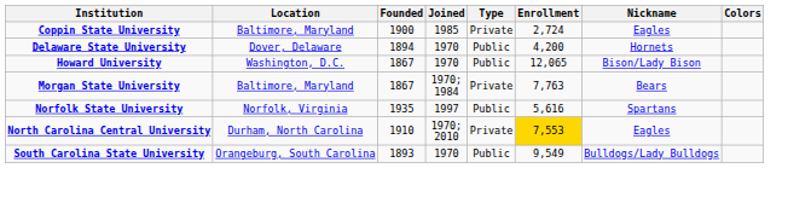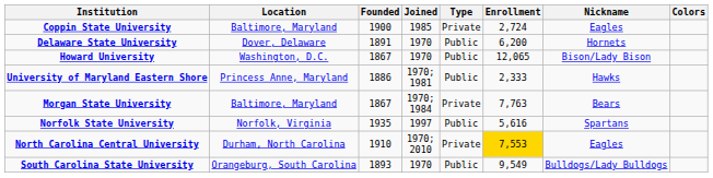 <table class="wikitable sortable" style="text-align: center;">
 <tr>
 <th>Institution</th>
 <th>Location</th>
 <th>Founded</th>
 <th>Joined</th>
 <th>Type</th>
 <th>Enrollment</th>
 <th>Nickname</th>
 <th class="unsortable">Colors</th>
 </tr>
 <tr>
 <td><strong><a href='#'>Coppin State University</a></strong></td>
 <td><a href='#'>Baltimore, Maryland</a></td>
 <td>1900</td>
 <td>1985</td>
 <td>Private</td>
 <td>2,724</td>
 <td><a href='#'>Eagles</a></td>
 <td></td>
 </tr>
 <tr>
 <td><strong><a href='#'>Delaware State University</a></strong></td>
 <td><a href='#'>Dover, Delaware</a></td>
-<td>1894</td>
+<td>1891</td>
 <td>1970</td>
 <td>Public</td>
-<td>4,200</td>
+<td>6,200</td>
 <td><a href='#'>Hornets</a></td>
 <td></td>
 </tr>
 <tr>
 <td><strong><a href='#'>Howard University</a></strong></td>
 <td><a href='#'>Washington, D.C.</a></td>
 <td>1867</td>
 <td>1970</td>
 <td>Public</td>
 <td>12,065</td>
 <td><a href='#'>Bison/Lady Bison</a></td>
+<td></td>
+</tr>
+<tr>
+<td><strong><a href='#'>University of Maryland Eastern Shore</a></strong></td>
+<td><a href='#'>Princess Anne, Maryland</a></td>
+<td>1886</td>
+<td>1970;<br>1981</td>
+<td>Public</td>
+<td>2,333</td>
+<td><a href='#'>Hawks</a></td>
 <td></td>
 </tr>
 <tr>
 <td><strong><a href='#'>Morgan State University</a></strong></td>
 <td><a href='#'>Baltimore, Maryland</a></td>
 <td>1867</td>
 <td>1970;<br>1984</td>
 <td>Private</td>
 <td>7,763</td>
 <td><a href='#'>Bears</a></td>
 <td></td>
 </tr>
 <tr>
 <td><strong><a href='#'>Norfolk State University</a></strong></td>
 <td><a href='#'>Norfolk, Virginia</a></td>
 <td>1935</td>
 <td>1997</td>
 <td>Public</td>
 <td>5,616</td>
 <td><a href='#'>Spartans</a></td>
 <td></td>
 </tr>
 <tr>
 <td><strong><a href='#'>North Carolina Central University</a></strong></td>
 <td><a href='#'>Durham, North Carolina</a></td>
 <td>1910</td>
 <td>1970;<br>2010</td>
 <td>Private</td>
 <td style="background: gold;">7,553</td>
 <td><a href='#'>Eagles</a></td>
 <td></td>
 </tr>
 <tr>
 <td><strong><a href='#'>South Carolina State University</a></strong></td>
 <td><a href='#'>Orangeburg, South Carolina</a></td>
 <td>1893</td>
 <td>1970</td>
 <td>Public</td>
 <td>9,549</td>
 <td><a href='#'>Bulldogs/Lady Bulldogs</a></td>
 <td></td>
 </tr>
 </table>
